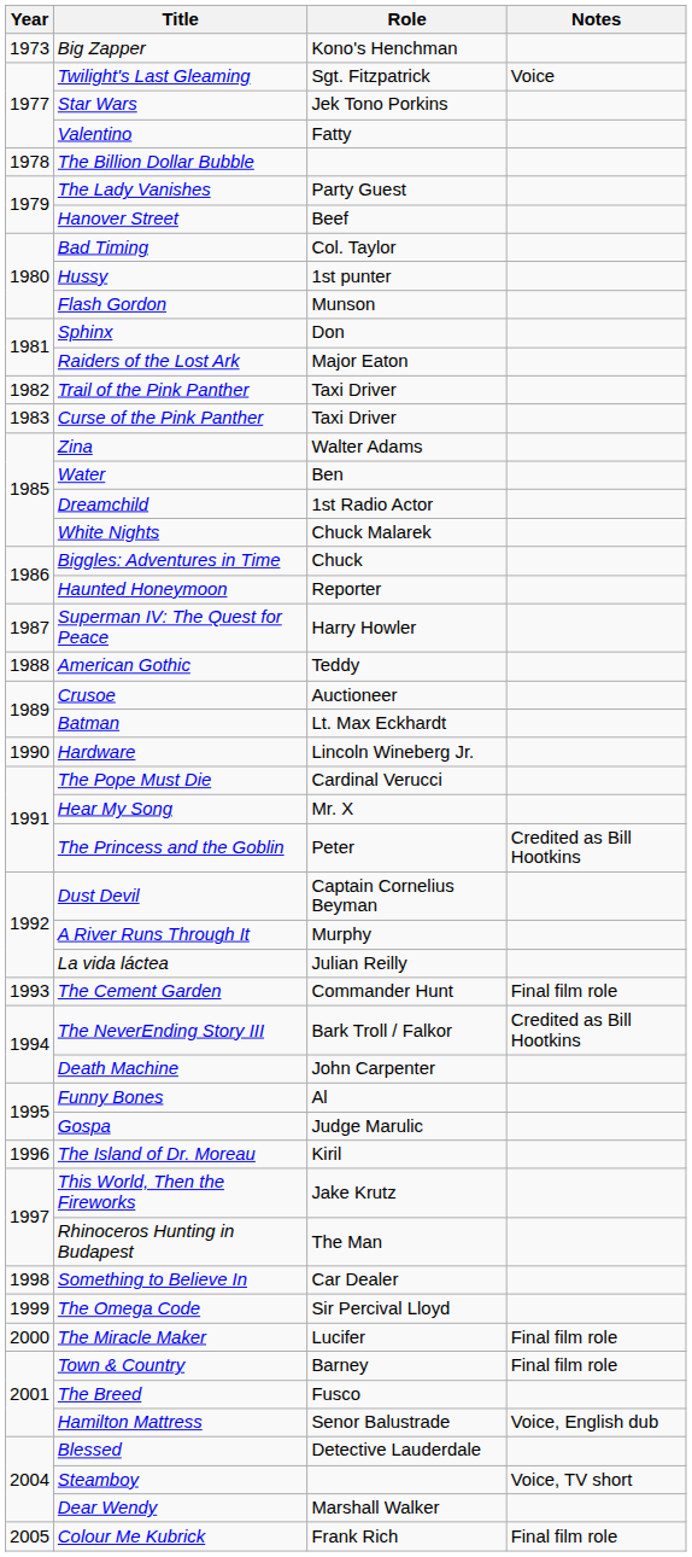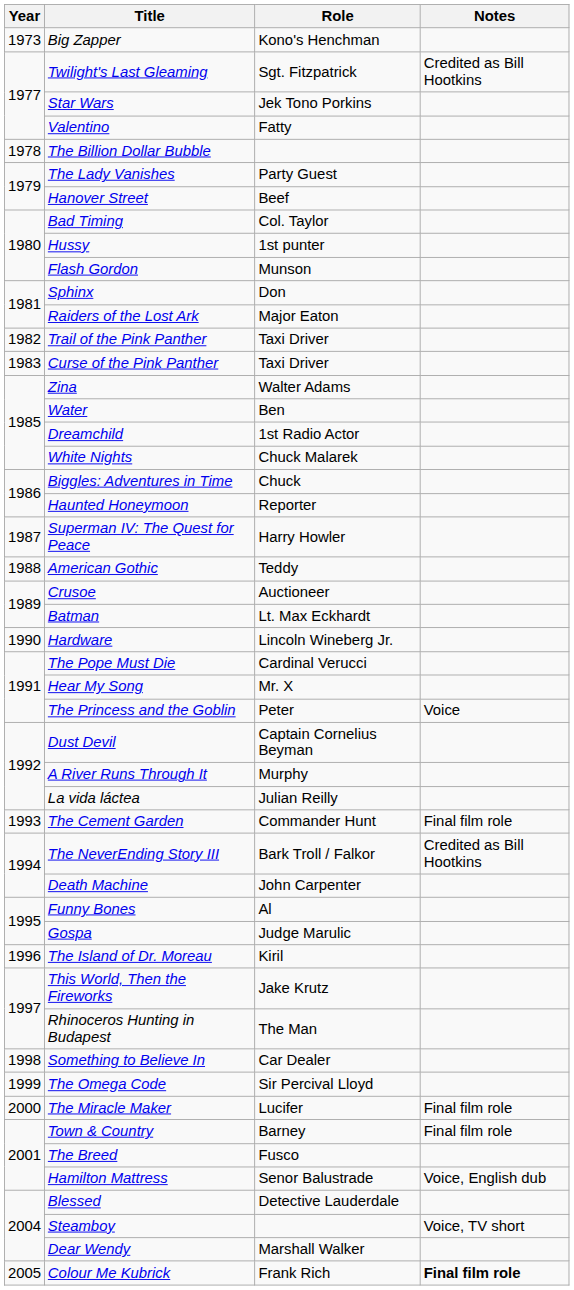 <table class="wikitable sortable">
 <tr>
 <th>Year</th>
 <th>Title</th>
 <th>Role</th>
 <th>Notes</th>
 </tr>
 <tr>
 <td>1973</td>
 <td><em>Big Zapper</em></td>
 <td>Kono's Henchman</td>
 <td></td>
 </tr>
 <tr>
 <td rowspan="3">1977</td>
 <td><em><a href='#'>Twilight's Last Gleaming</a></em></td>
 <td>Sgt. Fitzpatrick</td>
-<td>Voice</td>
+<td>Credited as Bill Hootkins</td>
 </tr>
 <tr>
 <td><em><a href='#'>Star Wars</a></em></td>
 <td>Jek Tono Porkins</td>
 <td></td>
 </tr>
 <tr>
 <td><em><a href='#'>Valentino</a></em></td>
 <td>Fatty</td>
 <td></td>
 </tr>
 <tr>
 <td>1978</td>
 <td><em><a href='#'>The Billion Dollar Bubble</a></em></td>
 <td></td>
 <td></td>
 </tr>
 <tr>
 <td rowspan="2">1979</td>
 <td><em><a href='#'>The Lady Vanishes</a></em></td>
 <td>Party Guest</td>
 <td></td>
 </tr>
 <tr>
 <td><em><a href='#'>Hanover Street</a></em></td>
 <td>Beef</td>
 <td></td>
 </tr>
 <tr>
 <td rowspan="3">1980</td>
 <td><em><a href='#'>Bad Timing</a></em></td>
 <td>Col. Taylor</td>
 <td></td>
 </tr>
 <tr>
 <td><em><a href='#'>Hussy</a></em></td>
 <td>1st punter</td>
 <td></td>
 </tr>
 <tr>
 <td><em><a href='#'>Flash Gordon</a></em></td>
 <td>Munson</td>
 <td></td>
 </tr>
 <tr>
 <td rowspan="2">1981</td>
 <td><em><a href='#'>Sphinx</a></em></td>
 <td>Don</td>
 <td></td>
 </tr>
 <tr>
 <td><em><a href='#'>Raiders of the Lost Ark</a></em></td>
 <td>Major Eaton</td>
 <td></td>
 </tr>
 <tr>
 <td>1982</td>
 <td><em><a href='#'>Trail of the Pink Panther</a></em></td>
 <td>Taxi Driver</td>
 <td></td>
 </tr>
 <tr>
 <td>1983</td>
 <td><em><a href='#'>Curse of the Pink Panther</a></em></td>
 <td>Taxi Driver</td>
 <td></td>
 </tr>
 <tr>
 <td rowspan="4">1985</td>
 <td><em><a href='#'>Zina</a></em></td>
 <td>Walter Adams</td>
 <td></td>
 </tr>
 <tr>
 <td><em><a href='#'>Water</a></em></td>
 <td>Ben</td>
 <td></td>
 </tr>
 <tr>
 <td><em><a href='#'>Dreamchild</a></em></td>
 <td>1st Radio Actor</td>
 <td></td>
 </tr>
 <tr>
 <td><em><a href='#'>White Nights</a></em></td>
 <td>Chuck Malarek</td>
 <td></td>
 </tr>
 <tr>
 <td rowspan="2">1986</td>
 <td><em><a href='#'>Biggles: Adventures in Time</a></em></td>
 <td>Chuck</td>
 <td></td>
 </tr>
 <tr>
 <td><em><a href='#'>Haunted Honeymoon</a></em></td>
 <td>Reporter</td>
 <td></td>
 </tr>
 <tr>
 <td>1987</td>
 <td><em><a href='#'>Superman IV: The Quest for Peace</a></em></td>
 <td>Harry Howler</td>
 <td></td>
 </tr>
 <tr>
 <td>1988</td>
 <td><em><a href='#'>American Gothic</a></em></td>
 <td>Teddy</td>
 <td></td>
 </tr>
 <tr>
 <td rowspan="2">1989</td>
 <td><em><a href='#'>Crusoe</a></em></td>
 <td>Auctioneer</td>
 <td></td>
 </tr>
 <tr>
 <td><em><a href='#'>Batman</a></em></td>
 <td>Lt. Max Eckhardt</td>
 <td></td>
 </tr>
 <tr>
 <td>1990</td>
 <td><em><a href='#'>Hardware</a></em></td>
 <td>Lincoln Wineberg Jr.</td>
 <td></td>
 </tr>
 <tr>
 <td rowspan="3">1991</td>
 <td><em><a href='#'>The Pope Must Die</a></em></td>
 <td>Cardinal Verucci</td>
 <td></td>
 </tr>
 <tr>
 <td><em><a href='#'>Hear My Song</a></em></td>
 <td>Mr. X</td>
 <td></td>
 </tr>
 <tr>
 <td><em><a href='#'>The Princess and the Goblin</a></em></td>
 <td>Peter</td>
-<td>Credited as Bill Hootkins</td>
+<td>Voice</td>
 </tr>
 <tr>
 <td rowspan="3">1992</td>
 <td><em><a href='#'>Dust Devil</a></em></td>
 <td>Captain Cornelius Beyman</td>
 <td></td>
 </tr>
 <tr>
 <td><em><a href='#'>A River Runs Through It</a></em></td>
 <td>Murphy</td>
 <td></td>
 </tr>
 <tr>
 <td><em>La vida láctea</em></td>
 <td>Julian Reilly</td>
 <td></td>
 </tr>
 <tr>
 <td>1993</td>
 <td><em><a href='#'>The Cement Garden</a></em></td>
 <td>Commander Hunt</td>
 <td>Final film role</td>
 </tr>
 <tr>
 <td rowspan="2">1994</td>
 <td><em><a href='#'>The NeverEnding Story III</a></em></td>
 <td>Bark Troll / Falkor</td>
 <td>Credited as Bill Hootkins</td>
 </tr>
 <tr>
 <td><em><a href='#'>Death Machine</a></em></td>
 <td>John Carpenter</td>
 <td></td>
 </tr>
 <tr>
 <td rowspan="2">1995</td>
 <td><em><a href='#'>Funny Bones</a></em></td>
 <td>Al</td>
 <td></td>
 </tr>
 <tr>
 <td><em><a href='#'>Gospa</a></em></td>
 <td>Judge Marulic</td>
 <td></td>
 </tr>
 <tr>
 <td>1996</td>
 <td><em><a href='#'>The Island of Dr. Moreau</a></em></td>
 <td>Kiril</td>
 <td></td>
 </tr>
 <tr>
 <td rowspan="2">1997</td>
 <td><em><a href='#'>This World, Then the Fireworks</a></em></td>
 <td>Jake Krutz</td>
 <td></td>
 </tr>
 <tr>
 <td><em>Rhinoceros Hunting in Budapest</em></td>
 <td>The Man</td>
 <td></td>
 </tr>
 <tr>
 <td>1998</td>
 <td><em><a href='#'>Something to Believe In</a></em></td>
 <td>Car Dealer</td>
 <td></td>
 </tr>
 <tr>
 <td>1999</td>
 <td><em><a href='#'>The Omega Code</a></em></td>
 <td>Sir Percival Lloyd</td>
 <td></td>
 </tr>
 <tr>
 <td>2000</td>
 <td><em><a href='#'>The Miracle Maker</a></em></td>
 <td>Lucifer</td>
 <td>Final film role</td>
 </tr>
 <tr>
 <td rowspan="3">2001</td>
 <td><em><a href='#'>Town & Country</a></em></td>
 <td>Barney</td>
 <td>Final film role</td>
 </tr>
 <tr>
 <td><em><a href='#'>The Breed</a></em></td>
 <td>Fusco</td>
 <td></td>
 </tr>
 <tr>
 <td><em><a href='#'>Hamilton Mattress</a></em></td>
 <td>Senor Balustrade</td>
 <td>Voice, English dub</td>
 </tr>
 <tr>
 <td rowspan="3">2004</td>
 <td><em><a href='#'>Blessed</a></em></td>
 <td>Detective Lauderdale</td>
 <td></td>
 </tr>
 <tr>
 <td><em><a href='#'>Steamboy</a></em></td>
 <td></td>
 <td>Voice, TV short</td>
 </tr>
 <tr>
 <td><em><a href='#'>Dear Wendy</a></em></td>
 <td>Marshall Walker</td>
 <td></td>
 </tr>
 <tr>
 <td>2005</td>
 <td><em><a href='#'>Colour Me Kubrick</a></em></td>
 <td>Frank Rich</td>
-<td>Final film role</td>
+<td><strong>Final film role</strong></td>
 </tr>
 </table>
